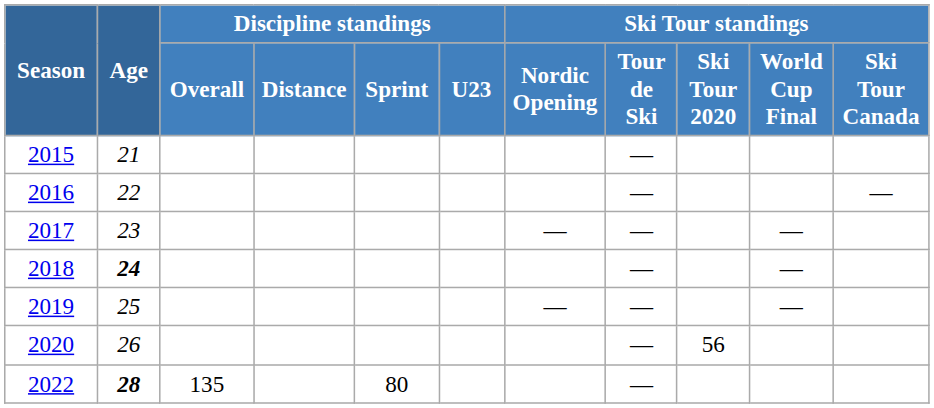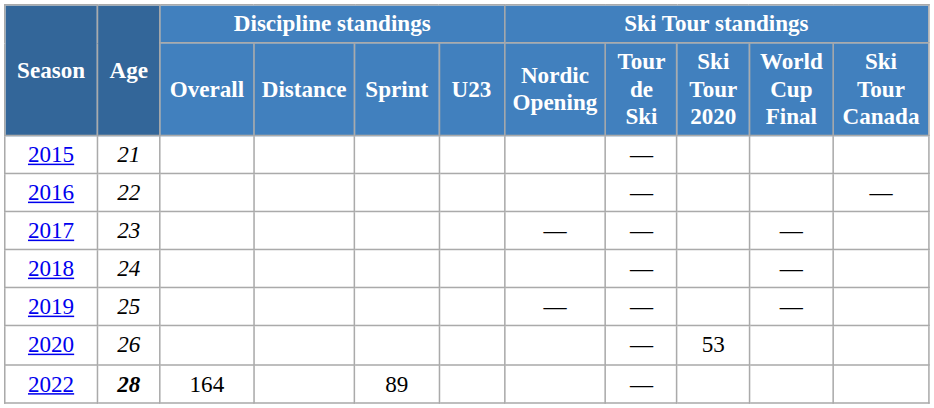 <table class="wikitable" style="font-size:95%; text-align:center; border:grey solid 1px; border-collapse:collapse; background:#ffffff;">
 <tr>
 <th style="background-color:#369; color:white; width:60px;" rowspan="2"> Season </th>
 <th style="background-color:#369; color:white; width:40px;" rowspan="2"> Age </th>
 <th style="background-color:#4180be; color:white;" colspan="4">Discipline standings</th>
 <th style="background-color:#4180be; color:white;" colspan="5">Ski Tour standings</th>
 </tr>
 <tr>
 <th style="background-color:#4180be; color:white; width:75px;">Overall</th>
 <th style="background-color:#4180be; color:white; width:75px;">Distance</th>
 <th style="background-color:#4180be; color:white; width:75px;">Sprint</th>
 <th style="background-color:#4180be; color:white; width:75px;">U23</th>
 <th style="background-color:#4180be; color:white; width:75px;">Nordic<br>Opening</th>
 <th style="background-color:#4180be; color:white; width:75px;">Tour de<br>Ski</th>
 <th style="background-color:#4180be; color:white; width:75px;">Ski Tour<br>2020</th>
 <th style="background-color:#4180be; color:white; width:75px;">World Cup<br>Final</th>
 <th style="background-color:#4180be; color:white; width:75px;">Ski Tour<br>Canada</th>
 </tr>
 <tr>
 <td><a href='#'>2015</a></td>
 <td><em>21</em></td>
 <td></td>
 <td></td>
 <td></td>
 <td></td>
 <td></td>
 <td>—</td>
 <td></td>
 <td></td>
 <td></td>
 </tr>
 <tr>
 <td><a href='#'>2016</a></td>
 <td><em>22</em></td>
 <td></td>
 <td></td>
 <td></td>
 <td></td>
 <td></td>
 <td>—</td>
 <td></td>
 <td></td>
 <td>—</td>
 </tr>
 <tr>
 <td><a href='#'>2017</a></td>
 <td><em>23</em></td>
 <td></td>
 <td></td>
 <td></td>
 <td></td>
 <td>—</td>
 <td>—</td>
 <td></td>
 <td>—</td>
 <td></td>
 </tr>
 <tr>
 <td><a href='#'>2018</a></td>
-<td><strong><em>24</em></strong></td>
+<td><em>24</em></td>
 <td></td>
 <td></td>
 <td></td>
 <td></td>
 <td></td>
 <td>—</td>
 <td></td>
 <td>—</td>
 <td></td>
 </tr>
 <tr>
 <td><a href='#'>2019</a></td>
 <td><em>25</em></td>
 <td></td>
 <td></td>
 <td></td>
 <td></td>
 <td>—</td>
 <td>—</td>
 <td></td>
 <td>—</td>
 <td></td>
 </tr>
 <tr>
 <td><a href='#'>2020</a></td>
 <td><em>26</em></td>
 <td></td>
 <td></td>
 <td></td>
 <td></td>
 <td></td>
 <td>—</td>
-<td>56</td>
+<td>53</td>
 <td></td>
 <td></td>
 </tr>
 <tr>
 <td><a href='#'>2022</a></td>
 <td><strong><em>28</em></strong></td>
-<td>135</td>
+<td>164</td>
 <td></td>
-<td>80</td>
+<td>89</td>
 <td></td>
 <td></td>
 <td>—</td>
 <td></td>
 <td></td>
 <td></td>
 </tr>
 </table>
